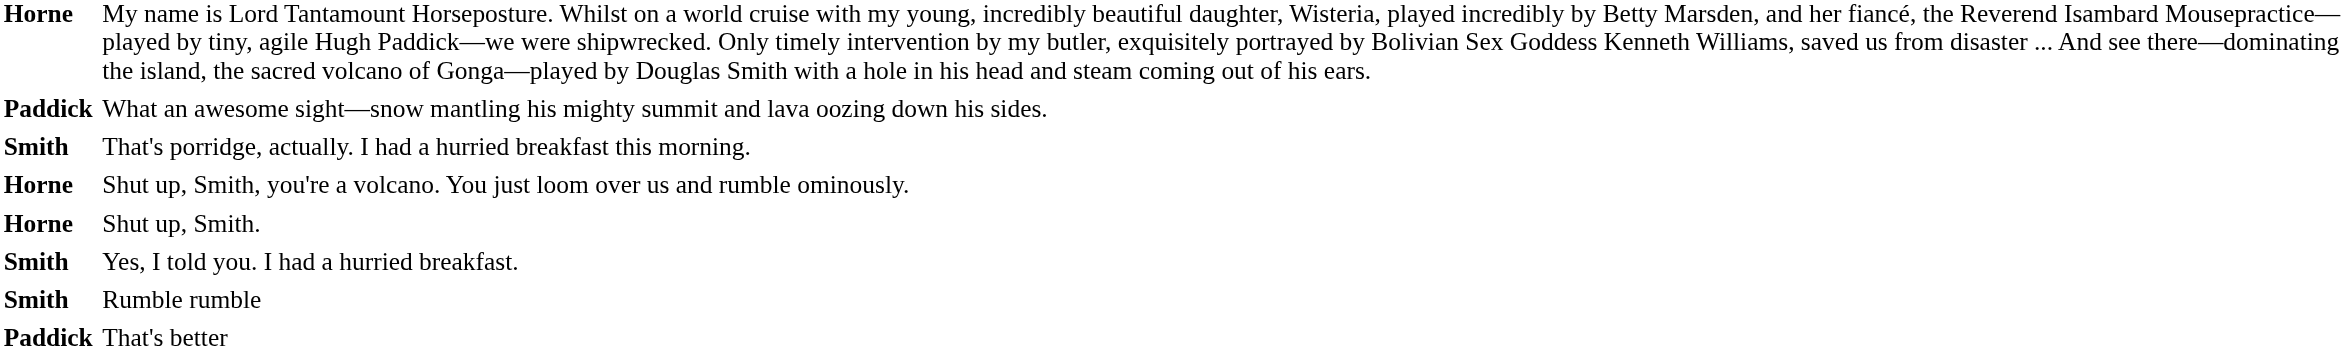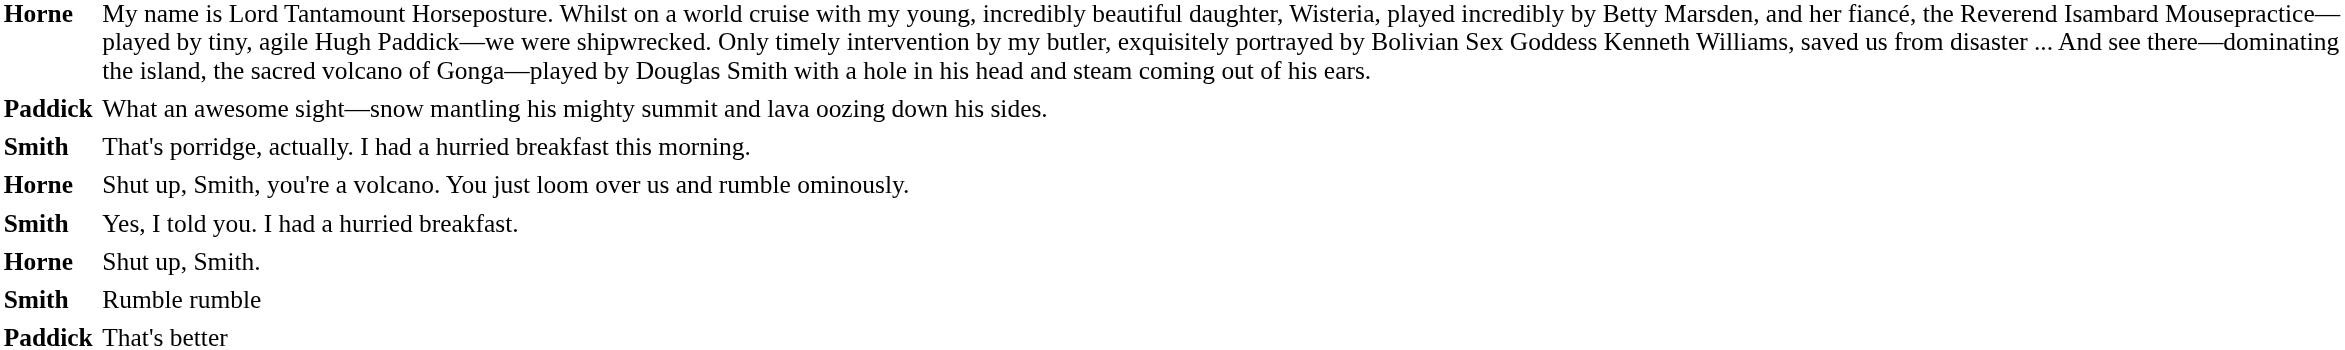 <table cellpadding="2" width="75%" style="margin: 1em auto 1em auto;">
 <tr valign="top">
 <td><strong>Horne</strong></td>
 <td>My name is Lord Tantamount Horseposture. Whilst on a world cruise with my young, incredibly beautiful daughter, Wisteria, played incredibly by Betty Marsden, and her fiancé, the Reverend Isambard Mousepractice—played by tiny, agile Hugh Paddick—we were shipwrecked. Only timely intervention by my butler, exquisitely portrayed by Bolivian Sex Goddess Kenneth Williams, saved us from disaster ... And see there—dominating the island, the sacred volcano of Gonga—played by Douglas Smith with a hole in his head and steam coming out of his ears.</td>
 </tr>
 <tr valign="top">
 <td><strong>Paddick</strong></td>
 <td>What an awesome sight—snow mantling his mighty summit and lava oozing down his sides.</td>
 </tr>
 <tr valign="top">
 <td><strong>Smith</strong></td>
 <td>That's porridge, actually. I had a hurried breakfast this morning.</td>
 </tr>
 <tr valign="top">
 <td><strong>Horne</strong></td>
 <td>Shut up, Smith, you're a volcano. You just loom over us and rumble ominously.</td>
 </tr>
 <tr valign="top">
+<td><strong>Smith</strong></td>
+<td>Yes, I told you. I had a hurried breakfast.</td>
+</tr>
+<tr valign="top">
 <td><strong>Horne</strong></td>
 <td>Shut up, Smith.</td>
-</tr>
-<tr valign="top">
-<td><strong>Smith</strong></td>
-<td>Yes, I told you. I had a hurried breakfast.</td>
 </tr>
 <tr valign="top">
 <td><strong>Smith</strong></td>
 <td>Rumble rumble</td>
 </tr>
 <tr valign="top">
 <td><strong>Paddick</strong></td>
 <td>That's better</td>
 </tr>
 </table>
